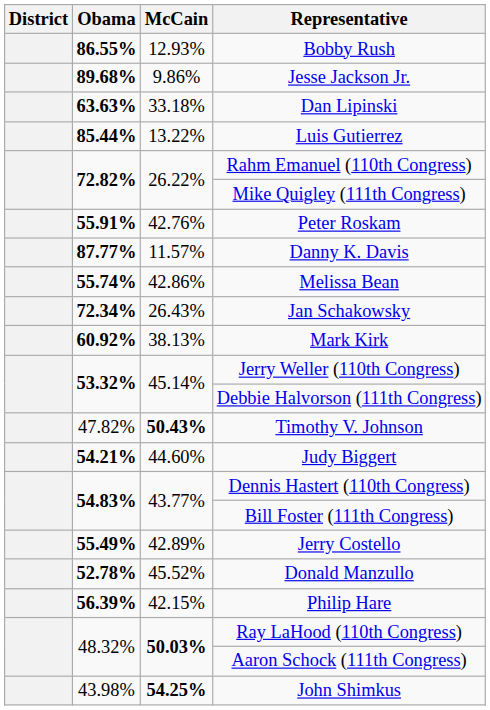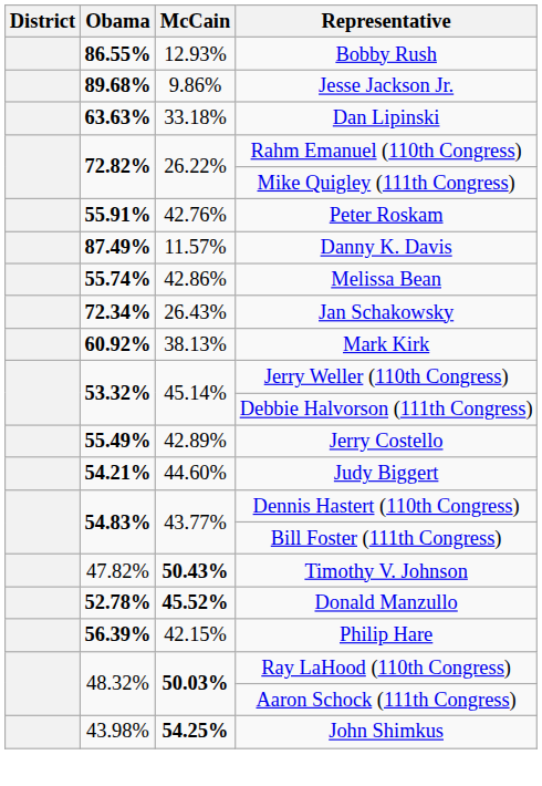 <table class=wikitable>
 <tr>
 <th>District</th>
 <th>Obama</th>
 <th>McCain</th>
 <th>Representative</th>
 </tr>
 <tr align=center>
 <th></th>
 <td><strong>86.55%</strong></td>
 <td>12.93%</td>
 <td><a href='#'>Bobby Rush</a></td>
 </tr>
 <tr align=center>
 <th></th>
 <td><strong>89.68%</strong></td>
 <td>9.86%</td>
 <td><a href='#'>Jesse Jackson Jr.</a></td>
 </tr>
 <tr align=center>
 <th></th>
 <td><strong>63.63%</strong></td>
 <td>33.18%</td>
 <td><a href='#'>Dan Lipinski</a></td>
 </tr>
 <tr align=center>
-<th></th>
-<td><strong>85.44%</strong></td>
-<td>13.22%</td>
-<td><a href='#'>Luis Gutierrez</a></td>
-</tr>
-<tr align=center>
 <th rowspan=2 ></th>
 <td rowspan="2"><strong>72.82%</strong></td>
 <td rowspan=2>26.22%</td>
 <td><a href='#'>Rahm Emanuel</a> (<a href='#'>110th Congress</a>)</td>
 </tr>
 <tr align=center>
 <td><a href='#'>Mike Quigley</a> (<a href='#'>111th Congress</a>)</td>
 </tr>
 <tr align=center>
 <th></th>
 <td><strong>55.91%</strong></td>
 <td>42.76%</td>
 <td><a href='#'>Peter Roskam</a></td>
 </tr>
 <tr align=center>
 <th></th>
-<td><strong>87.77%</strong></td>
+<td><strong>87.49%</strong></td>
 <td>11.57%</td>
 <td><a href='#'>Danny K. Davis</a></td>
 </tr>
 <tr align=center>
 <th></th>
 <td><strong>55.74%</strong></td>
 <td>42.86%</td>
 <td><a href='#'>Melissa Bean</a></td>
 </tr>
 <tr align=center>
 <th></th>
 <td><strong>72.34%</strong></td>
 <td>26.43%</td>
 <td><a href='#'>Jan Schakowsky</a></td>
 </tr>
 <tr align=center>
 <th></th>
 <td><strong>60.92%</strong></td>
 <td>38.13%</td>
 <td><a href='#'>Mark Kirk</a></td>
 </tr>
 <tr align=center>
 <th rowspan=2 ></th>
 <td rowspan="2"><strong>53.32%</strong></td>
 <td rowspan=2>45.14%</td>
 <td><a href='#'>Jerry Weller</a> (<a href='#'>110th Congress</a>)</td>
 </tr>
 <tr align=center>
 <td><a href='#'>Debbie Halvorson</a> (<a href='#'>111th Congress</a>)</td>
 </tr>
 <tr align=center>
 <th></th>
-<td>47.82%</td>
-<td><strong>50.43%</strong></td>
-<td><a href='#'>Timothy V. Johnson</a></td>
+<td><strong>55.49%</strong></td>
+<td>42.89%</td>
+<td><a href='#'>Jerry Costello</a></td>
 </tr>
 <tr align=center>
 <th></th>
 <td><strong>54.21%</strong></td>
 <td>44.60%</td>
 <td><a href='#'>Judy Biggert</a></td>
 </tr>
 <tr align=center>
 <th rowspan=2 ></th>
 <td rowspan="2"><strong>54.83%</strong></td>
 <td rowspan=2>43.77%</td>
 <td><a href='#'>Dennis Hastert</a> (<a href='#'>110th Congress</a>)</td>
 </tr>
 <tr align=center>
 <td><a href='#'>Bill Foster</a> (<a href='#'>111th Congress</a>)</td>
 </tr>
 <tr align=center>
 <th></th>
-<td><strong>55.49%</strong></td>
-<td>42.89%</td>
-<td><a href='#'>Jerry Costello</a></td>
+<td>47.82%</td>
+<td><strong>50.43%</strong></td>
+<td><a href='#'>Timothy V. Johnson</a></td>
 </tr>
 <tr align=center>
 <th></th>
 <td><strong>52.78%</strong></td>
-<td>45.52%</td>
+<td><strong>45.52%</strong></td>
 <td><a href='#'>Donald Manzullo</a></td>
 </tr>
 <tr align=center>
 <th></th>
 <td><strong>56.39%</strong></td>
 <td>42.15%</td>
 <td><a href='#'>Philip Hare</a></td>
 </tr>
 <tr align=center>
 <th rowspan=2 ></th>
 <td rowspan="2">48.32%</td>
 <td rowspan=2><strong>50.03%</strong></td>
 <td><a href='#'>Ray LaHood</a> (<a href='#'>110th Congress</a>)</td>
 </tr>
 <tr align=center>
 <td><a href='#'>Aaron Schock</a> (<a href='#'>111th Congress</a>)</td>
 </tr>
 <tr align=center>
 <th></th>
 <td>43.98%</td>
 <td><strong>54.25%</strong></td>
 <td><a href='#'>John Shimkus</a></td>
 </tr>
 </table>
